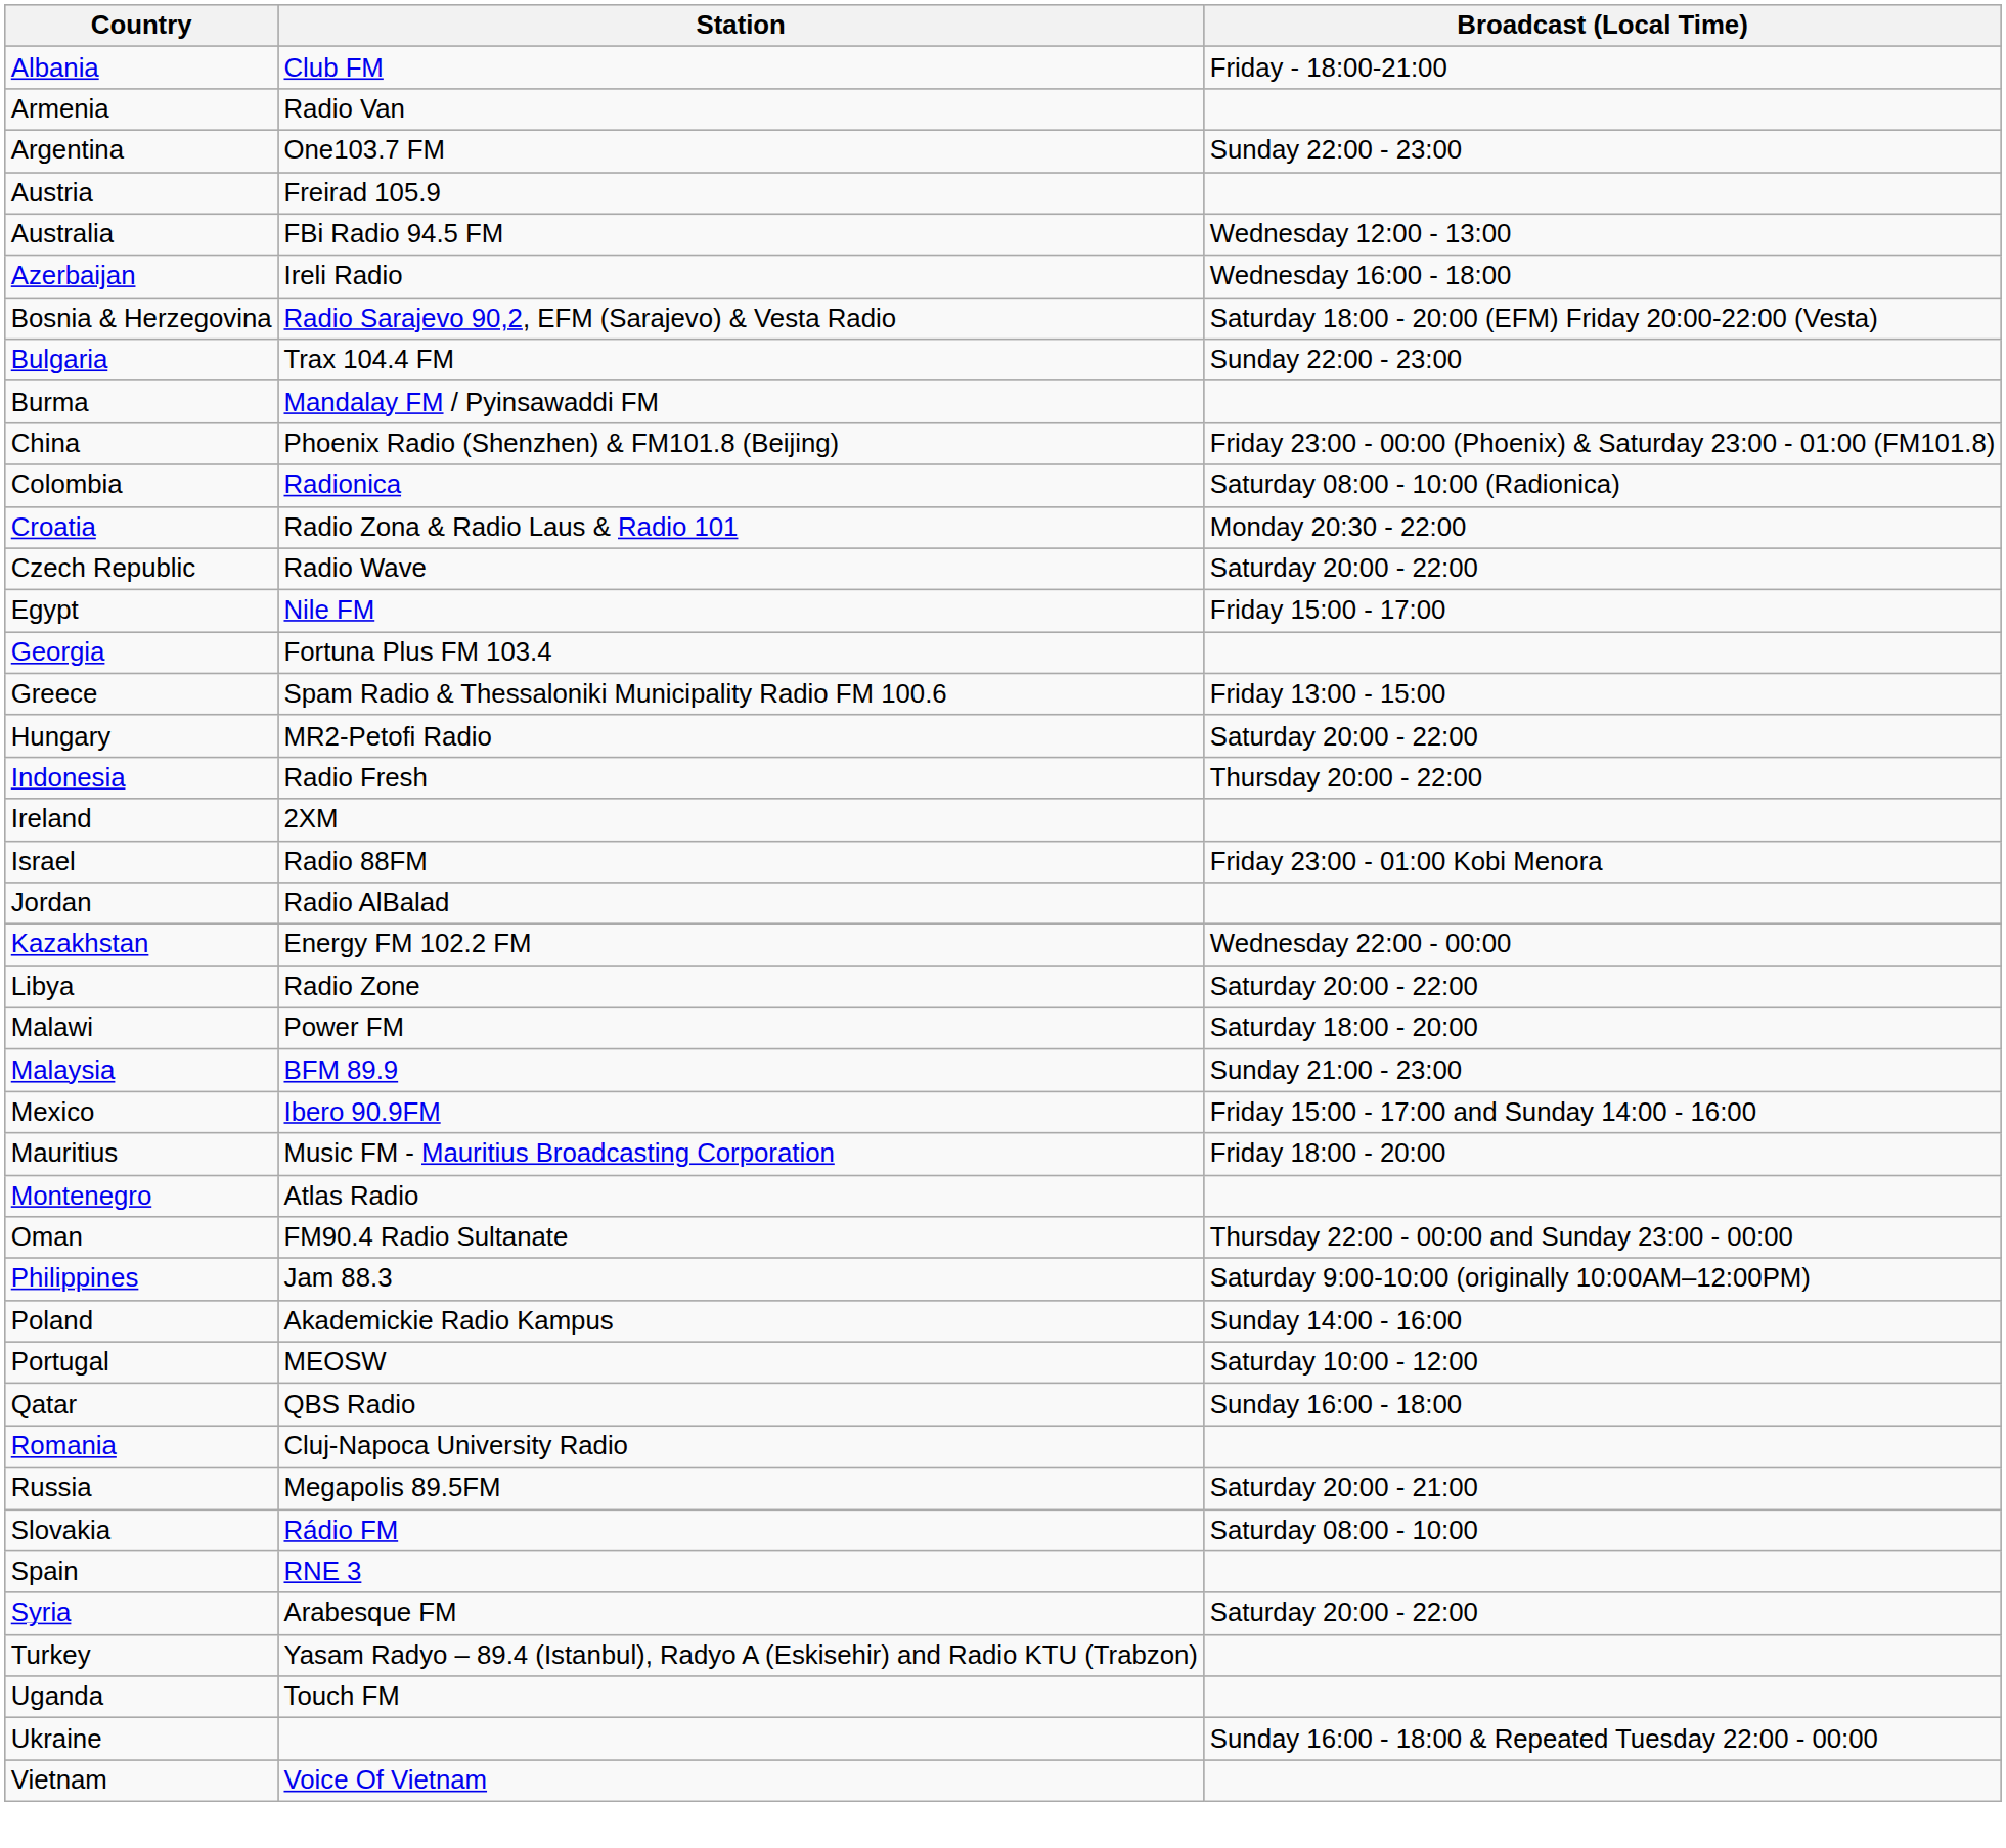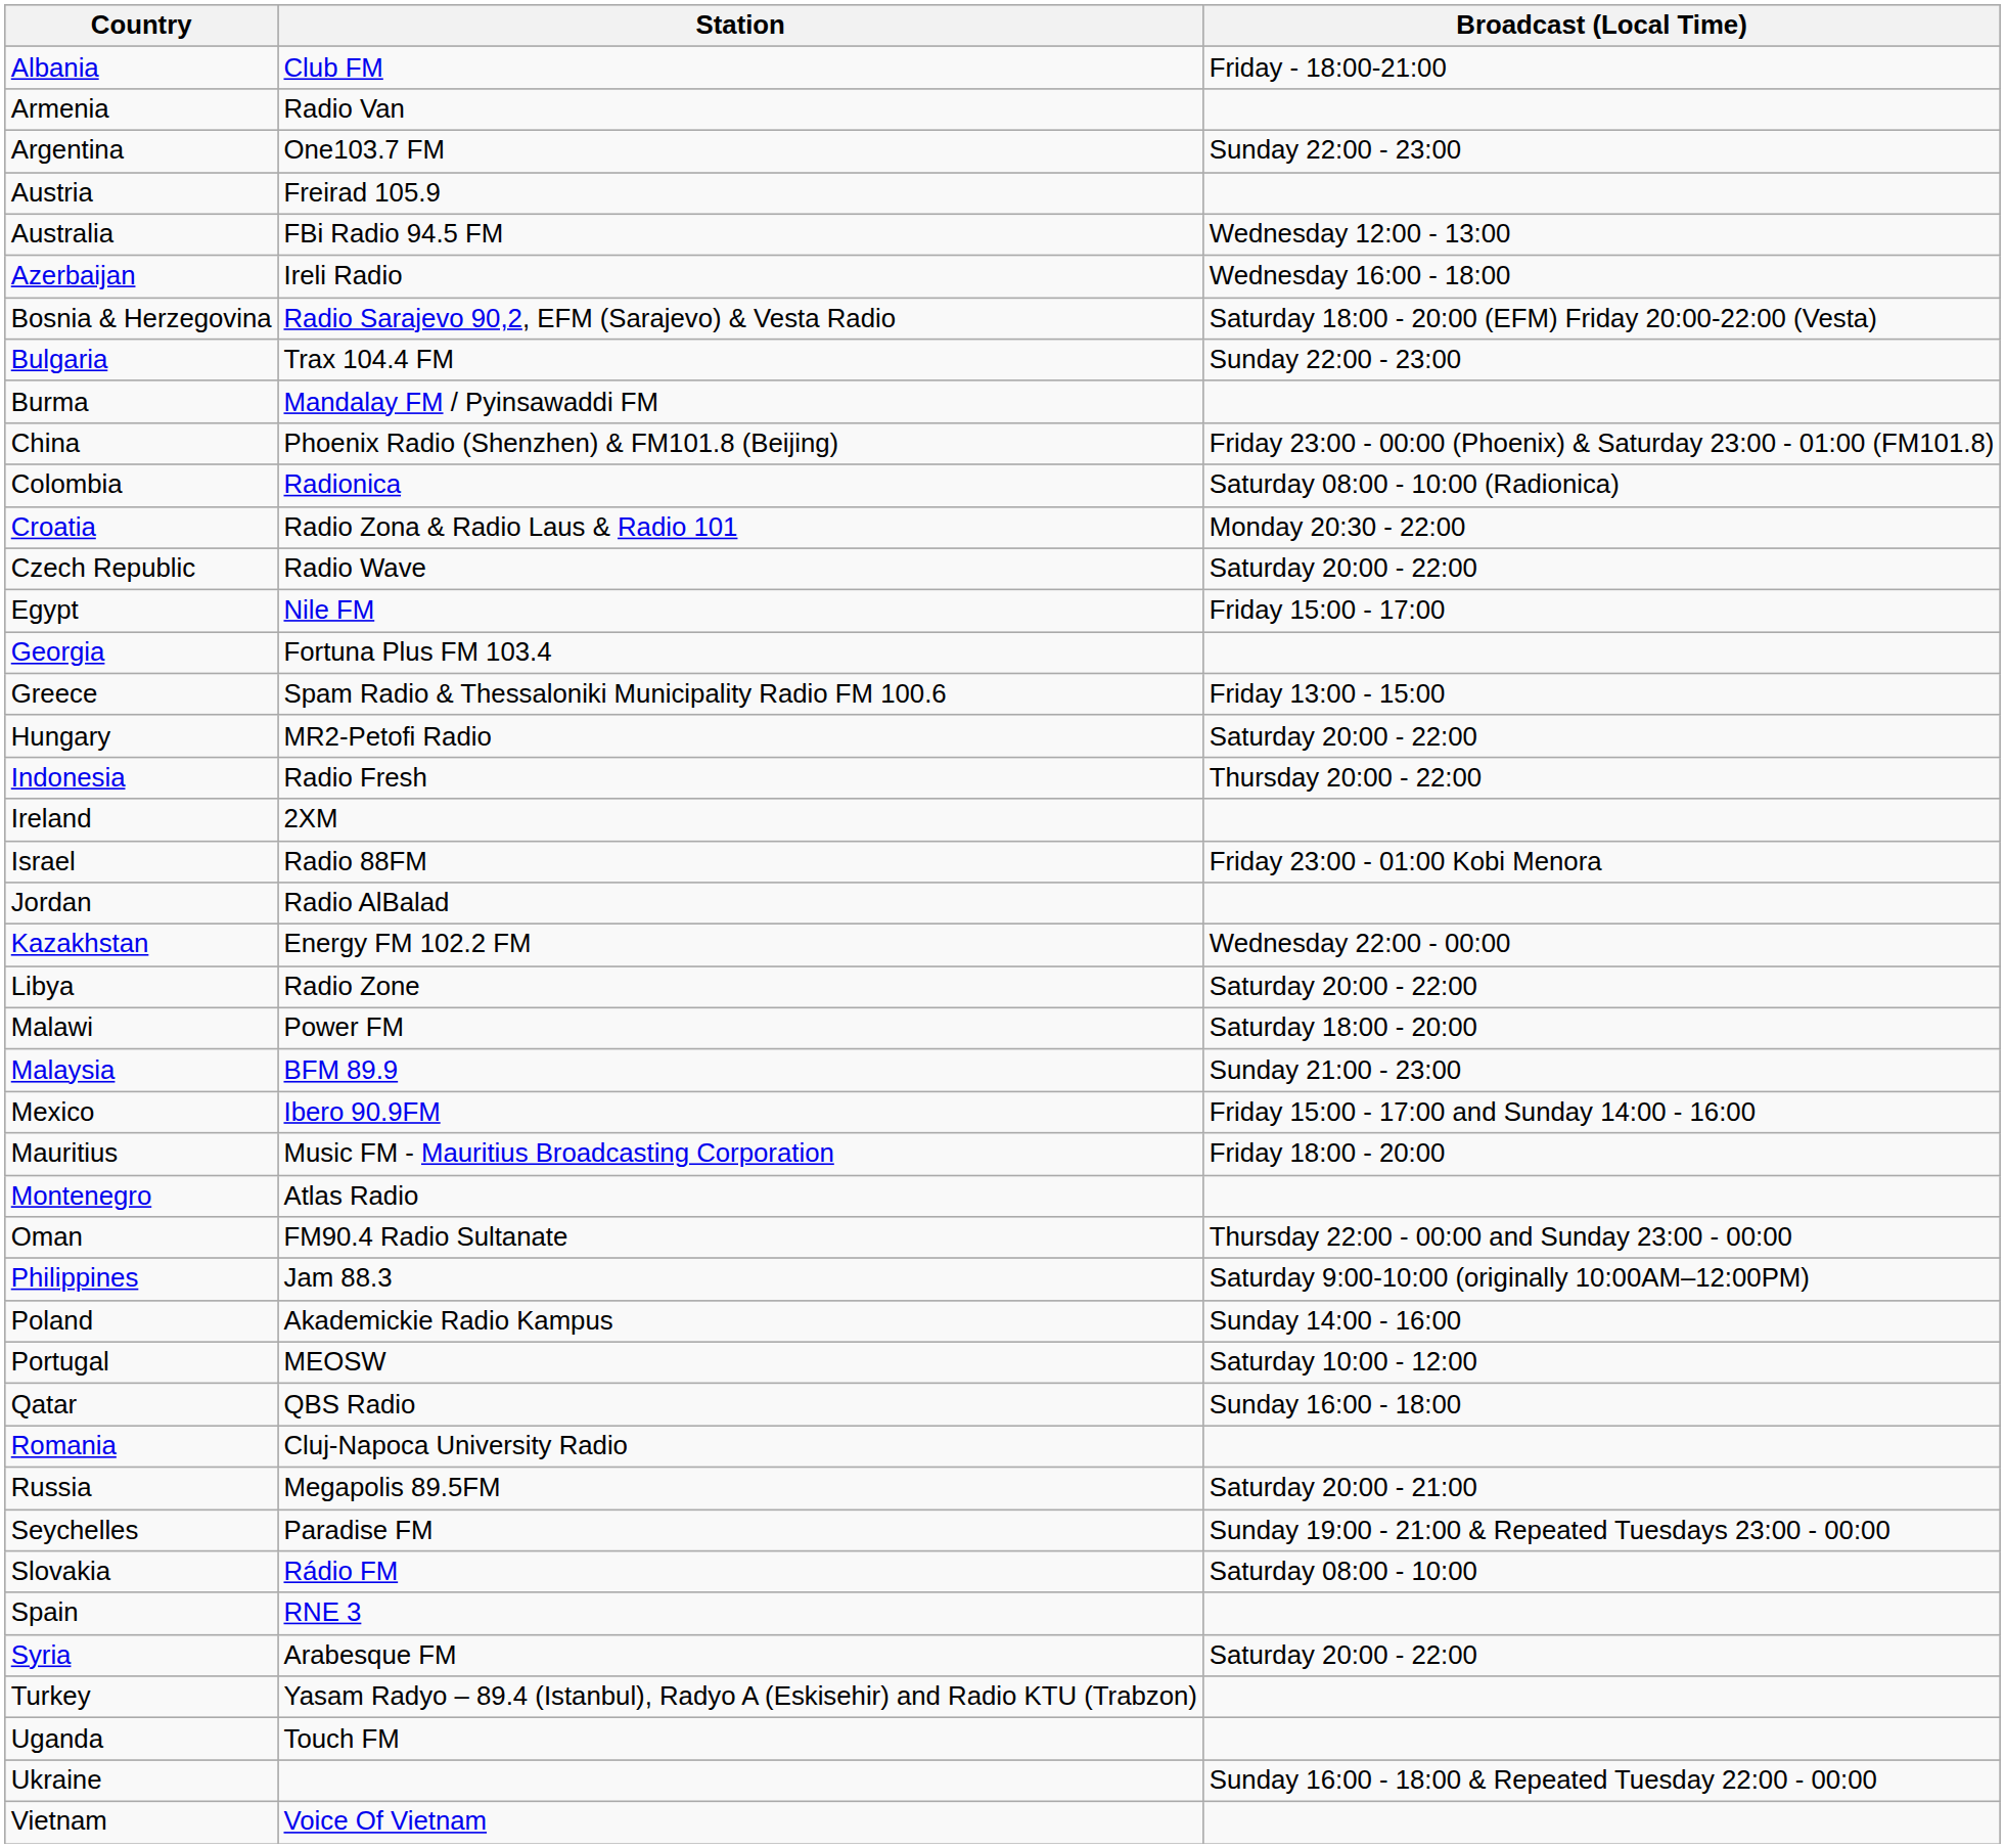 <table class="wikitable">
 <tr>
 <th>Country</th>
 <th>Station</th>
 <th>Broadcast (Local Time)</th>
 </tr>
 <tr>
 <td><a href='#'>Albania</a></td>
 <td><a href='#'>Club FM</a></td>
 <td>Friday - 18:00-21:00</td>
 </tr>
 <tr>
 <td>Armenia</td>
 <td>Radio Van</td>
 <td></td>
 </tr>
 <tr>
 <td>Argentina</td>
 <td>One103.7 FM</td>
 <td>Sunday 22:00 - 23:00</td>
 </tr>
 <tr>
 <td>Austria</td>
 <td>Freirad 105.9</td>
 <td></td>
 </tr>
 <tr>
 <td>Australia</td>
 <td>FBi Radio 94.5 FM</td>
 <td>Wednesday 12:00 - 13:00</td>
 </tr>
 <tr>
 <td><a href='#'>Azerbaijan</a></td>
 <td>Ireli Radio</td>
 <td>Wednesday 16:00 - 18:00</td>
 </tr>
 <tr>
 <td>Bosnia & Herzegovina</td>
 <td><a href='#'>Radio Sarajevo 90,2</a>, EFM (Sarajevo) & Vesta Radio</td>
 <td>Saturday 18:00 - 20:00 (EFM) Friday 20:00-22:00 (Vesta)</td>
 </tr>
 <tr>
 <td><a href='#'>Bulgaria</a></td>
 <td>Trax 104.4 FM</td>
 <td>Sunday 22:00 - 23:00</td>
 </tr>
 <tr>
 <td>Burma</td>
 <td><a href='#'>Mandalay FM</a> / Pyinsawaddi FM</td>
 <td></td>
 </tr>
 <tr>
 <td>China</td>
 <td>Phoenix Radio (Shenzhen) & FM101.8 (Beijing)</td>
 <td>Friday 23:00 - 00:00 (Phoenix) & Saturday 23:00 - 01:00 (FM101.8)</td>
 </tr>
 <tr>
 <td>Colombia</td>
 <td><a href='#'>Radionica</a></td>
 <td>Saturday 08:00 - 10:00 (Radionica)</td>
 </tr>
 <tr>
 <td><a href='#'>Croatia</a></td>
 <td>Radio Zona & Radio Laus & <a href='#'>Radio 101</a></td>
 <td>Monday 20:30 - 22:00</td>
 </tr>
 <tr>
 <td>Czech Republic</td>
 <td>Radio Wave</td>
 <td>Saturday 20:00 - 22:00</td>
 </tr>
 <tr>
 <td>Egypt</td>
 <td><a href='#'>Nile FM</a></td>
 <td>Friday 15:00 - 17:00</td>
 </tr>
 <tr>
 <td><a href='#'>Georgia</a></td>
 <td>Fortuna Plus FM 103.4</td>
 <td></td>
 </tr>
 <tr>
 <td>Greece</td>
 <td>Spam Radio & Thessaloniki Municipality Radio FM 100.6</td>
 <td>Friday 13:00 - 15:00</td>
 </tr>
 <tr>
 <td>Hungary</td>
 <td>MR2-Petofi Radio</td>
 <td>Saturday 20:00 - 22:00</td>
 </tr>
 <tr>
 <td><a href='#'>Indonesia</a></td>
 <td>Radio Fresh</td>
 <td>Thursday 20:00 - 22:00</td>
 </tr>
 <tr>
 <td>Ireland</td>
 <td>2XM</td>
 <td></td>
 </tr>
 <tr>
 <td>Israel</td>
 <td>Radio 88FM</td>
 <td>Friday 23:00 - 01:00 Kobi Menora</td>
 </tr>
 <tr>
 <td>Jordan</td>
 <td>Radio AlBalad</td>
 <td></td>
 </tr>
 <tr>
 <td><a href='#'>Kazakhstan</a></td>
 <td>Energy FM 102.2 FM</td>
 <td>Wednesday 22:00 - 00:00</td>
 </tr>
 <tr>
 <td>Libya</td>
 <td>Radio Zone</td>
 <td>Saturday 20:00 - 22:00</td>
 </tr>
 <tr>
 <td>Malawi</td>
 <td>Power FM</td>
 <td>Saturday 18:00 - 20:00</td>
 </tr>
 <tr>
 <td><a href='#'>Malaysia</a></td>
 <td><a href='#'>BFM 89.9</a></td>
 <td>Sunday 21:00 - 23:00</td>
 </tr>
 <tr>
 <td>Mexico</td>
 <td><a href='#'>Ibero 90.9FM</a></td>
 <td>Friday 15:00 - 17:00 and Sunday 14:00 - 16:00</td>
 </tr>
 <tr :>
 <td>Mauritius</td>
 <td>Music FM - <a href='#'>Mauritius Broadcasting Corporation</a></td>
 <td>Friday 18:00 - 20:00</td>
 </tr>
 <tr>
 <td><a href='#'>Montenegro</a></td>
 <td>Atlas Radio</td>
 <td></td>
 </tr>
 <tr>
 <td>Oman</td>
 <td>FM90.4 Radio Sultanate</td>
 <td>Thursday 22:00 - 00:00 and Sunday 23:00 - 00:00</td>
 </tr>
 <tr>
 <td><a href='#'>Philippines</a></td>
 <td>Jam 88.3</td>
 <td>Saturday 9:00-10:00 (originally 10:00AM–12:00PM)</td>
 </tr>
 <tr>
 <td>Poland</td>
 <td>Akademickie Radio Kampus</td>
 <td>Sunday 14:00 - 16:00</td>
 </tr>
 <tr>
 <td>Portugal</td>
 <td>MEOSW</td>
 <td>Saturday 10:00 - 12:00</td>
 </tr>
 <tr>
 <td>Qatar</td>
 <td>QBS Radio</td>
 <td>Sunday 16:00 - 18:00</td>
 </tr>
 <tr>
 <td><a href='#'>Romania</a></td>
 <td>Cluj-Napoca University Radio</td>
 <td></td>
 </tr>
 <tr>
 <td>Russia</td>
 <td>Megapolis 89.5FM</td>
 <td>Saturday 20:00 - 21:00</td>
 </tr>
 <tr>
+<td>Seychelles</td>
+<td>Paradise FM</td>
+<td>Sunday 19:00 - 21:00 & Repeated Tuesdays 23:00 - 00:00</td>
+</tr>
+<tr>
 <td>Slovakia</td>
 <td><a href='#'>Rádio FM</a></td>
 <td>Saturday 08:00 - 10:00</td>
 </tr>
 <tr>
 <td>Spain</td>
 <td><a href='#'>RNE 3</a></td>
 <td></td>
 </tr>
 <tr>
 <td><a href='#'>Syria</a></td>
 <td>Arabesque FM</td>
 <td>Saturday 20:00 - 22:00</td>
 </tr>
 <tr>
 <td>Turkey</td>
 <td>Yasam Radyo – 89.4 (Istanbul), Radyo A (Eskisehir) and Radio KTU (Trabzon)</td>
 <td></td>
 </tr>
 <tr>
 <td>Uganda</td>
 <td>Touch FM</td>
 <td></td>
 </tr>
 <tr>
 <td>Ukraine</td>
 <td></td>
 <td>Sunday 16:00 - 18:00 & Repeated Tuesday 22:00 - 00:00</td>
 </tr>
 <tr>
 <td>Vietnam</td>
 <td><a href='#'>Voice Of Vietnam</a></td>
 <td></td>
 </tr>
 </table>
